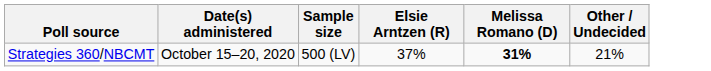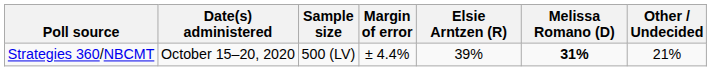 <table class="wikitable" style="font-size:90%;text-align:center;">
 <tr valign=bottom>
 <th>Poll source</th>
 <th>Date(s)<br>administered</th>
 <th>Sample<br>size</th>
+<th>Margin<br>of error</th>
 <th style="width:100px;">Elsie<br>Arntzen (R)</th>
 <th style="width:100px;">Melissa<br>Romano (D)</th>
 <th>Other /<br>Undecided</th>
 </tr>
 <tr>
 <td style="text-align:left;"><a href='#'>Strategies 360</a>/<a href='#'>NBCMT</a></td>
 <td>October 15–20, 2020</td>
 <td>500 (LV)</td>
-<td>37%</td>
+<td>± 4.4%</td>
+<td>39%</td>
 <td><strong>31%</strong></td>
 <td>21%</td>
 </tr>
 </table>
